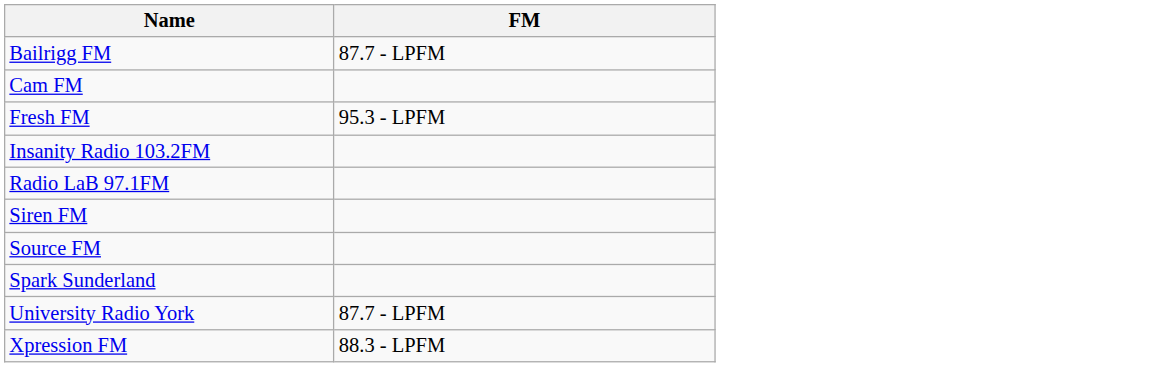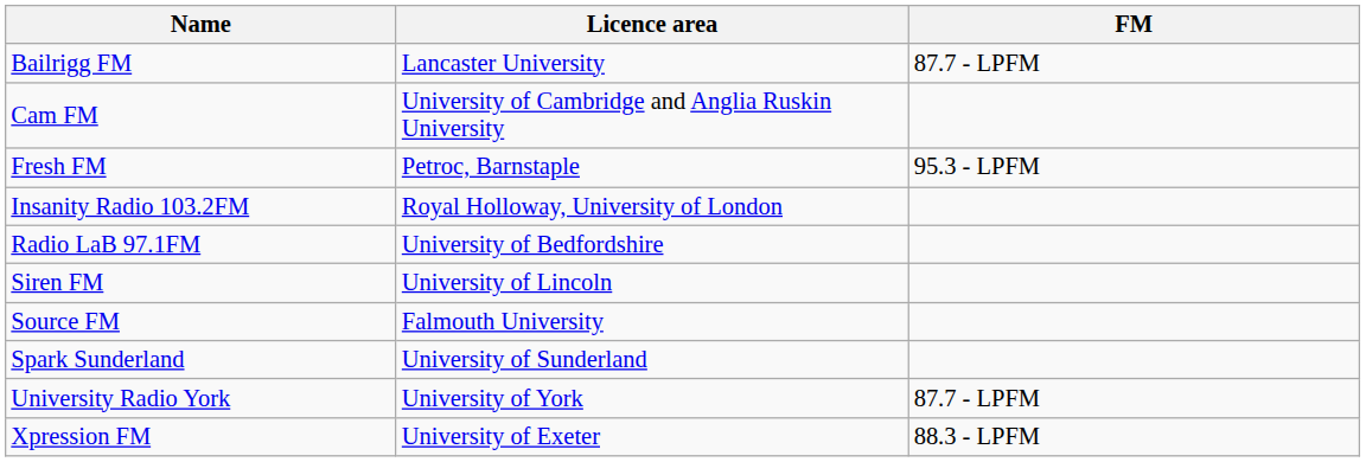 <table class="wikitable sortable">
 <tr>
 <th width=250>Name</th>
+<th width=330>Licence area</th>
 <th width=290>FM</th>
 </tr>
 <tr>
 <td><a href='#'>Bailrigg FM</a></td>
+<td><a href='#'>Lancaster University</a></td>
 <td>87.7 - LPFM</td>
 </tr>
 <tr>
 <td><a href='#'>Cam FM</a></td>
+<td><a href='#'>University of Cambridge</a> and <a href='#'>Anglia Ruskin University</a></td>
 <td></td>
 </tr>
 <tr>
 <td><a href='#'>Fresh FM</a></td>
+<td><a href='#'>Petroc, Barnstaple</a></td>
 <td>95.3 - LPFM</td>
 </tr>
 <tr>
 <td><a href='#'>Insanity Radio 103.2FM</a></td>
+<td><a href='#'>Royal Holloway, University of London</a></td>
 <td></td>
 </tr>
 <tr>
 <td><a href='#'>Radio LaB 97.1FM</a></td>
+<td><a href='#'>University of Bedfordshire</a></td>
 <td></td>
 </tr>
 <tr>
 <td><a href='#'>Siren FM</a></td>
+<td><a href='#'>University of Lincoln</a></td>
 <td></td>
 </tr>
 <tr>
 <td><a href='#'>Source FM</a></td>
+<td><a href='#'>Falmouth University</a></td>
 <td></td>
 </tr>
 <tr>
 <td><a href='#'>Spark Sunderland</a></td>
+<td><a href='#'>University of Sunderland</a></td>
 <td></td>
 </tr>
 <tr>
 <td><a href='#'>University Radio York</a></td>
+<td><a href='#'>University of York</a></td>
 <td>87.7 - LPFM </td>
 </tr>
 <tr>
 <td><a href='#'>Xpression FM</a></td>
+<td><a href='#'>University of Exeter</a></td>
 <td>88.3 - LPFM</td>
 </tr>
 </table>
